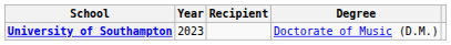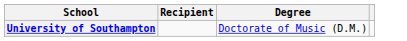 <table class="wikitable plainrowheaders">
 <tr>
 <th scope="col">School</th>
-<th scope="col">Year</th>
 <th scope="col">Recipient</th>
 <th scope="col">Degree</th>
 <th scope="col" class="unsortable"></th>
 </tr>
 <tr>
 <th scope="row"><a href='#'>University of Southampton</a></th>
-<td>2023</td>
 <td></td>
 <td><a href='#'>Doctorate of Music</a> (D.M.)</td>
 <td style="text-align:center;"></td>
 </tr>
 </table>
